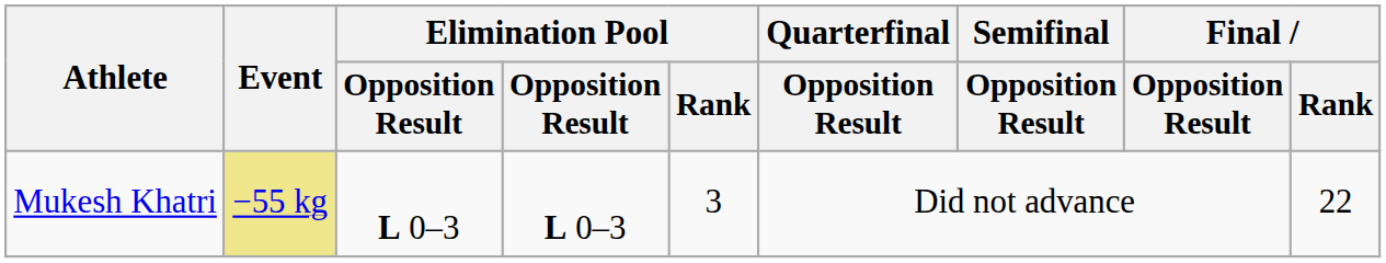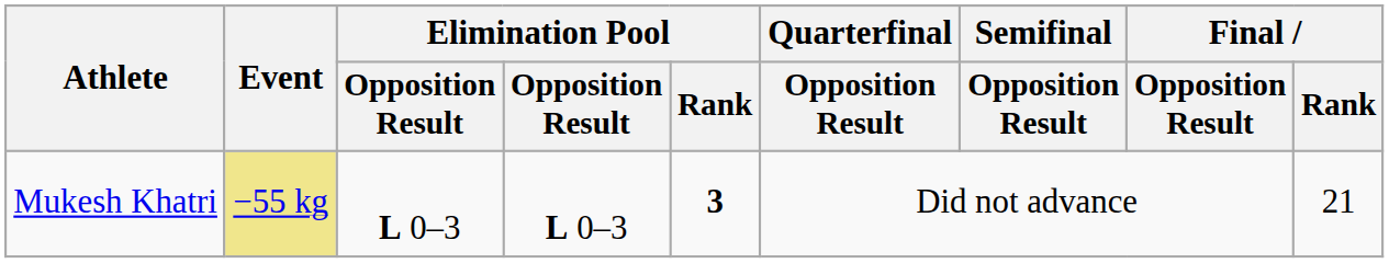 <table class="wikitable" style="font-size:90%">
 <tr>
 <th rowspan="2">Athlete</th>
 <th rowspan="2">Event</th>
 <th colspan=3>Elimination Pool</th>
 <th>Quarterfinal</th>
 <th>Semifinal</th>
 <th colspan=2>Final / </th>
 </tr>
 <tr style="font-size: 95%">
 <th>Opposition<br>Result</th>
 <th>Opposition<br>Result</th>
 <th>Rank</th>
 <th>Opposition<br>Result</th>
 <th>Opposition<br>Result</th>
 <th>Opposition<br>Result</th>
 <th>Rank</th>
 </tr>
 <tr align=center>
 <td align=left><a href='#'>Mukesh Khatri</a></td>
 <td align=left style="background: khaki;"><a href='#'>−55 kg</a></td>
 <td><br><strong>L</strong> 0–3 <sup></sup></td>
 <td><br><strong>L</strong> 0–3 <sup></sup></td>
-<td>3</td>
+<td><strong>3</strong></td>
 <td colspan=3>Did not advance</td>
-<td>22</td>
+<td>21</td>
 </tr>
 </table>
